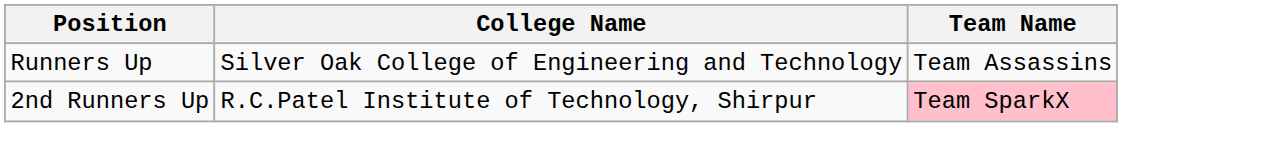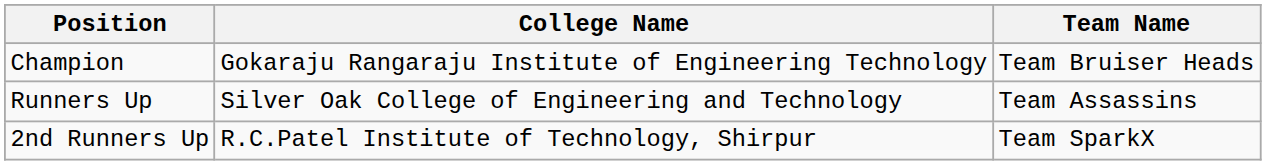 <table class="wikitable">
 <tr>
 <th>Position</th>
 <th>College Name</th>
 <th>Team Name</th>
+</tr>
+<tr>
+<td>Champion</td>
+<td>Gokaraju Rangaraju Institute of Engineering Technology</td>
+<td>Team Bruiser Heads</td>
 </tr>
 <tr>
 <td>Runners Up</td>
 <td>Silver Oak College of Engineering and Technology</td>
 <td>Team Assassins</td>
 </tr>
 <tr>
 <td>2nd Runners Up</td>
 <td>R.C.Patel Institute of Technology, Shirpur</td>
-<td style="background: pink;">Team SparkX</td>
+<td>Team SparkX</td>
 </tr>
 </table>
